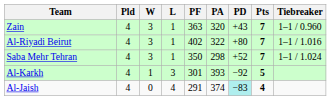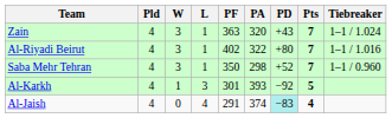 <table class="wikitable" style="text-align:center;">
 <tr>
 <th width=180>Team</th>
 <th width=30>Pld</th>
 <th width=30>W</th>
 <th width=30>L</th>
 <th width=30>PF</th>
 <th width=30>PA</th>
 <th width=30>PD</th>
 <th width=30>Pts</th>
 <th width=80>Tiebreaker</th>
 </tr>
 <tr bgcolor="#ccffcc">
 <td align="left"> <a href='#'>Zain</a></td>
 <td>4</td>
 <td>3</td>
 <td>1</td>
 <td>363</td>
 <td>320</td>
 <td>+43</td>
 <td><strong>7</strong></td>
-<td>1–1 / 0.960</td>
+<td>1–1 / 1.024</td>
 </tr>
 <tr bgcolor="#ccffcc">
 <td align="left"> <a href='#'>Al-Riyadi Beirut</a></td>
 <td>4</td>
 <td>3</td>
 <td>1</td>
 <td>402</td>
 <td>322</td>
 <td>+80</td>
 <td><strong>7</strong></td>
 <td>1–1 / 1.016</td>
 </tr>
 <tr bgcolor="#ccffcc">
 <td align="left"> <a href='#'>Saba Mehr Tehran</a></td>
 <td>4</td>
 <td>3</td>
 <td>1</td>
 <td>350</td>
 <td>298</td>
 <td>+52</td>
 <td><strong>7</strong></td>
-<td>1–1 / 1.024</td>
+<td>1–1 / 0.960</td>
 </tr>
 <tr bgcolor="#ccffcc">
 <td align="left"> <a href='#'>Al-Karkh</a></td>
 <td>4</td>
 <td>1</td>
 <td>3</td>
 <td>301</td>
 <td>393</td>
 <td>−92</td>
 <td><strong>5</strong></td>
 <td></td>
 </tr>
 <tr>
 <td align="left"> <a href='#'>Al-Jaish</a></td>
 <td>4</td>
 <td>0</td>
 <td>4</td>
 <td>291</td>
 <td>374</td>
 <td style="background: paleturquoise;">−83</td>
 <td><strong>4</strong></td>
 <td></td>
 </tr>
 </table>
